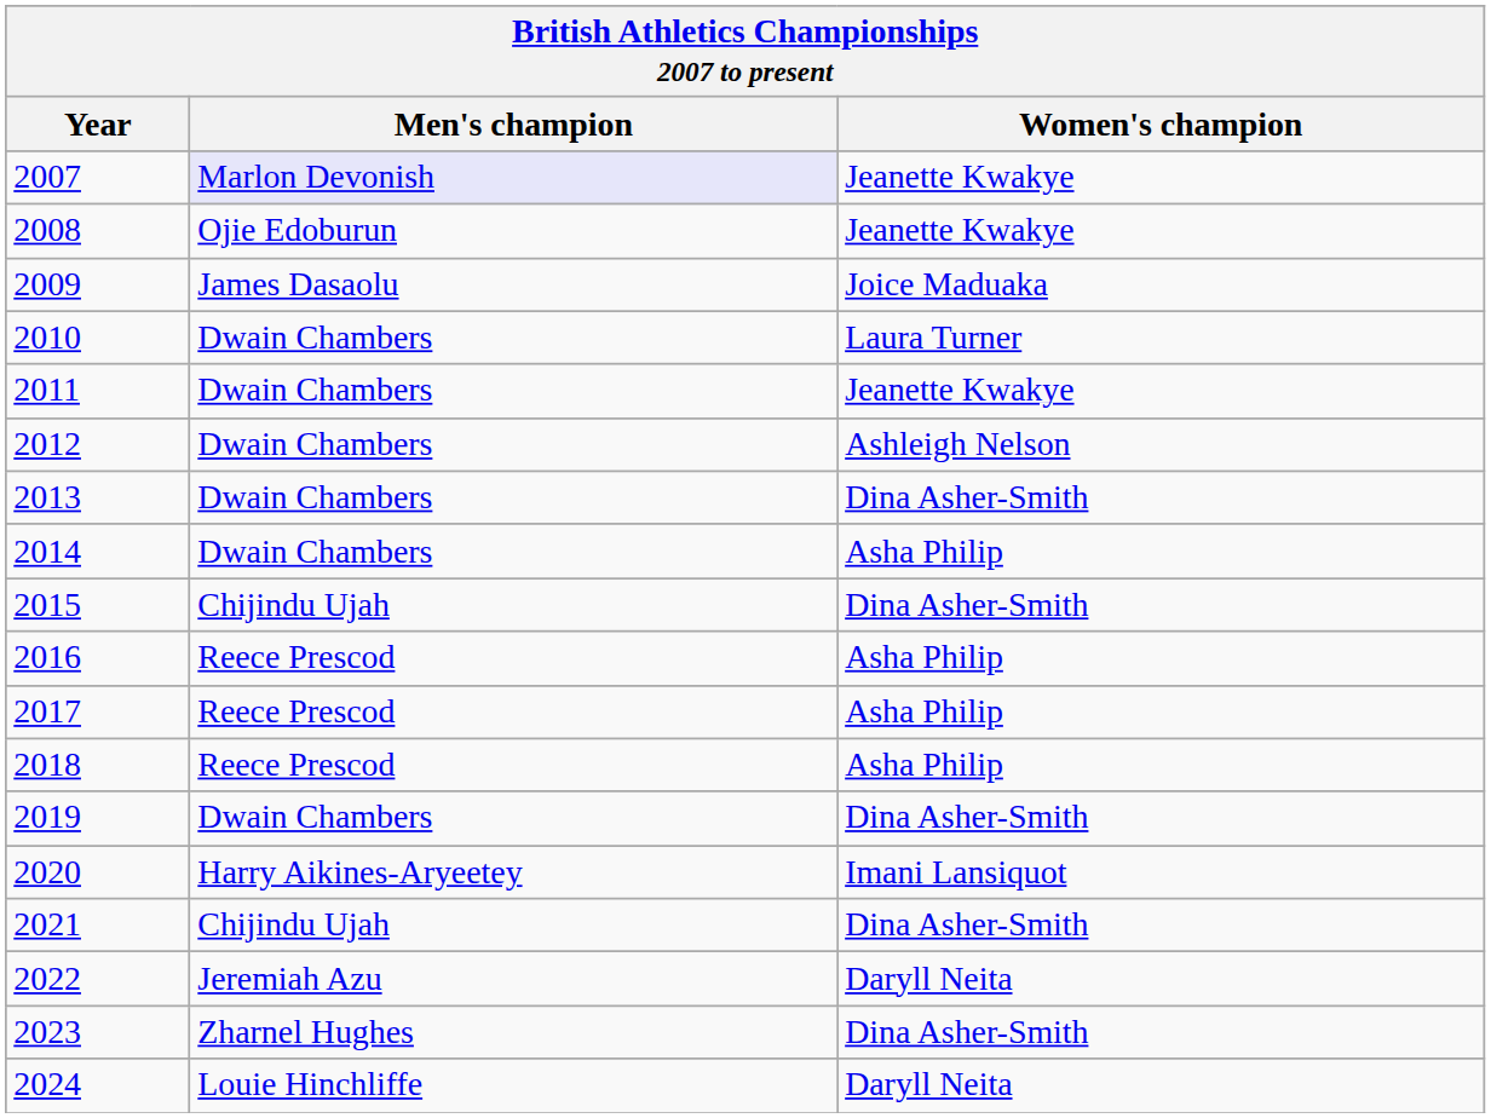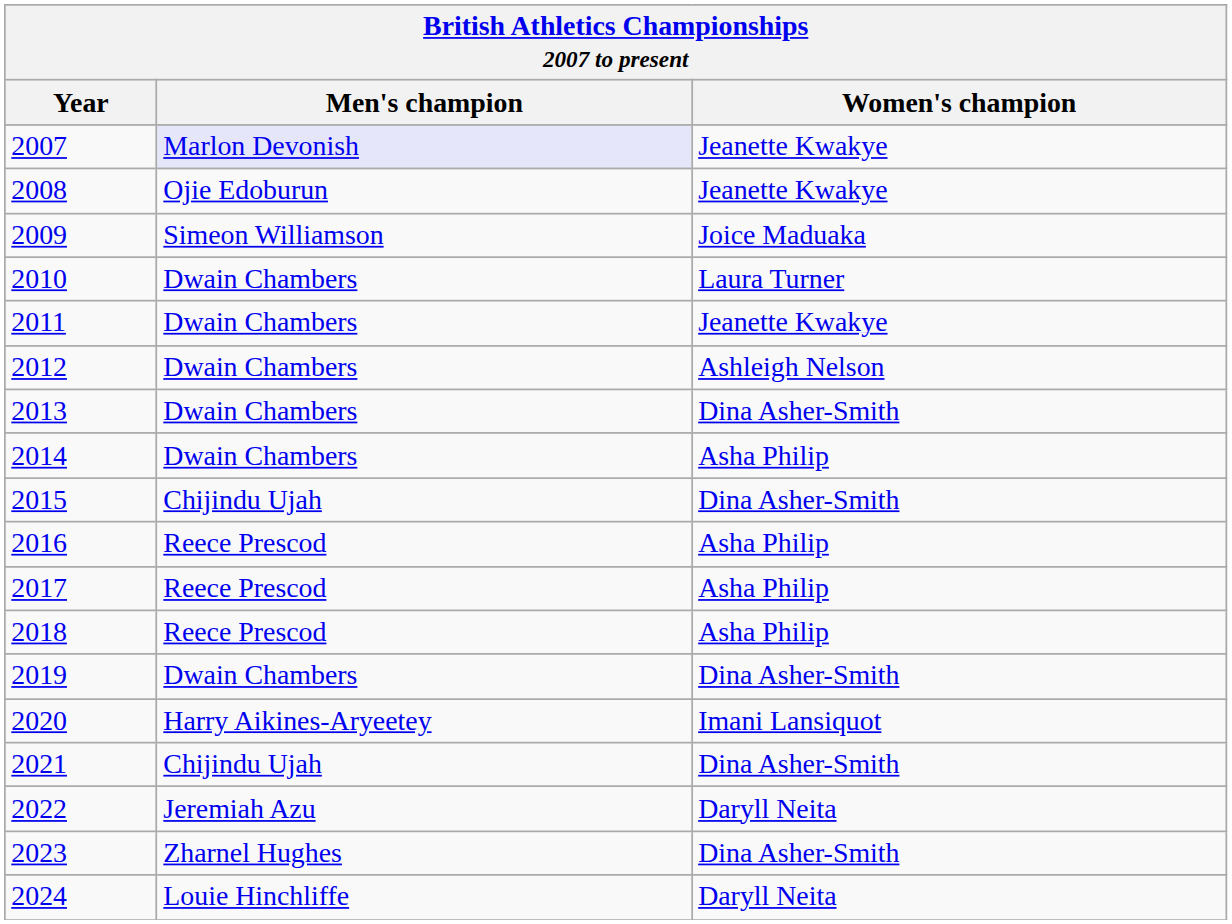 <table class="wikitable">
 <tr>
 <th colspan="3"><a href='#'>British Athletics Championships</a><br><em><small>2007 to present</small></em></th>
 </tr>
 <tr>
 <th width=80>Year</th>
 <th width=300>Men's champion</th>
 <th width=300>Women's champion</th>
 </tr>
 <tr>
 <td><a href='#'>2007</a></td>
 <td style="background: lavender;"><a href='#'>Marlon Devonish</a></td>
 <td><a href='#'>Jeanette Kwakye</a></td>
 </tr>
 <tr>
 <td><a href='#'>2008</a></td>
 <td><a href='#'>Ojie Edoburun</a></td>
 <td><a href='#'>Jeanette Kwakye</a></td>
 </tr>
 <tr>
 <td><a href='#'>2009</a></td>
-<td><a href='#'>James Dasaolu</a></td>
+<td><a href='#'>Simeon Williamson</a></td>
 <td><a href='#'>Joice Maduaka</a></td>
 </tr>
 <tr>
 <td><a href='#'>2010</a></td>
 <td><a href='#'>Dwain Chambers</a></td>
 <td><a href='#'>Laura Turner</a></td>
 </tr>
 <tr>
 <td><a href='#'>2011</a></td>
 <td><a href='#'>Dwain Chambers</a></td>
 <td><a href='#'>Jeanette Kwakye</a></td>
 </tr>
 <tr>
 <td><a href='#'>2012</a></td>
 <td><a href='#'>Dwain Chambers</a></td>
 <td><a href='#'>Ashleigh Nelson</a></td>
 </tr>
 <tr>
 <td><a href='#'>2013</a></td>
 <td><a href='#'>Dwain Chambers</a></td>
 <td><a href='#'>Dina Asher-Smith</a></td>
 </tr>
 <tr>
 <td><a href='#'>2014</a></td>
 <td><a href='#'>Dwain Chambers</a></td>
 <td><a href='#'>Asha Philip</a></td>
 </tr>
 <tr>
 <td><a href='#'>2015</a></td>
 <td><a href='#'>Chijindu Ujah</a></td>
 <td><a href='#'>Dina Asher-Smith</a></td>
 </tr>
 <tr>
 <td><a href='#'>2016</a></td>
 <td><a href='#'>Reece Prescod</a></td>
 <td><a href='#'>Asha Philip</a></td>
 </tr>
 <tr>
 <td><a href='#'>2017</a></td>
 <td><a href='#'>Reece Prescod</a></td>
 <td><a href='#'>Asha Philip</a></td>
 </tr>
 <tr>
 <td><a href='#'>2018</a></td>
 <td><a href='#'>Reece Prescod</a></td>
 <td><a href='#'>Asha Philip</a></td>
 </tr>
 <tr>
 <td><a href='#'>2019</a></td>
 <td><a href='#'>Dwain Chambers</a></td>
 <td><a href='#'>Dina Asher-Smith</a></td>
 </tr>
 <tr>
 <td><a href='#'>2020</a></td>
 <td><a href='#'>Harry Aikines-Aryeetey</a></td>
 <td><a href='#'>Imani Lansiquot</a></td>
 </tr>
 <tr>
 <td><a href='#'>2021</a></td>
 <td><a href='#'>Chijindu Ujah</a></td>
 <td><a href='#'>Dina Asher-Smith</a></td>
 </tr>
 <tr>
 <td><a href='#'>2022</a></td>
 <td><a href='#'>Jeremiah Azu</a></td>
 <td><a href='#'>Daryll Neita</a></td>
 </tr>
 <tr>
 <td><a href='#'>2023</a></td>
 <td><a href='#'>Zharnel Hughes</a></td>
 <td><a href='#'>Dina Asher-Smith</a></td>
 </tr>
 <tr>
 <td><a href='#'>2024</a></td>
 <td><a href='#'>Louie Hinchliffe</a></td>
 <td><a href='#'>Daryll Neita</a></td>
 </tr>
 </table>
